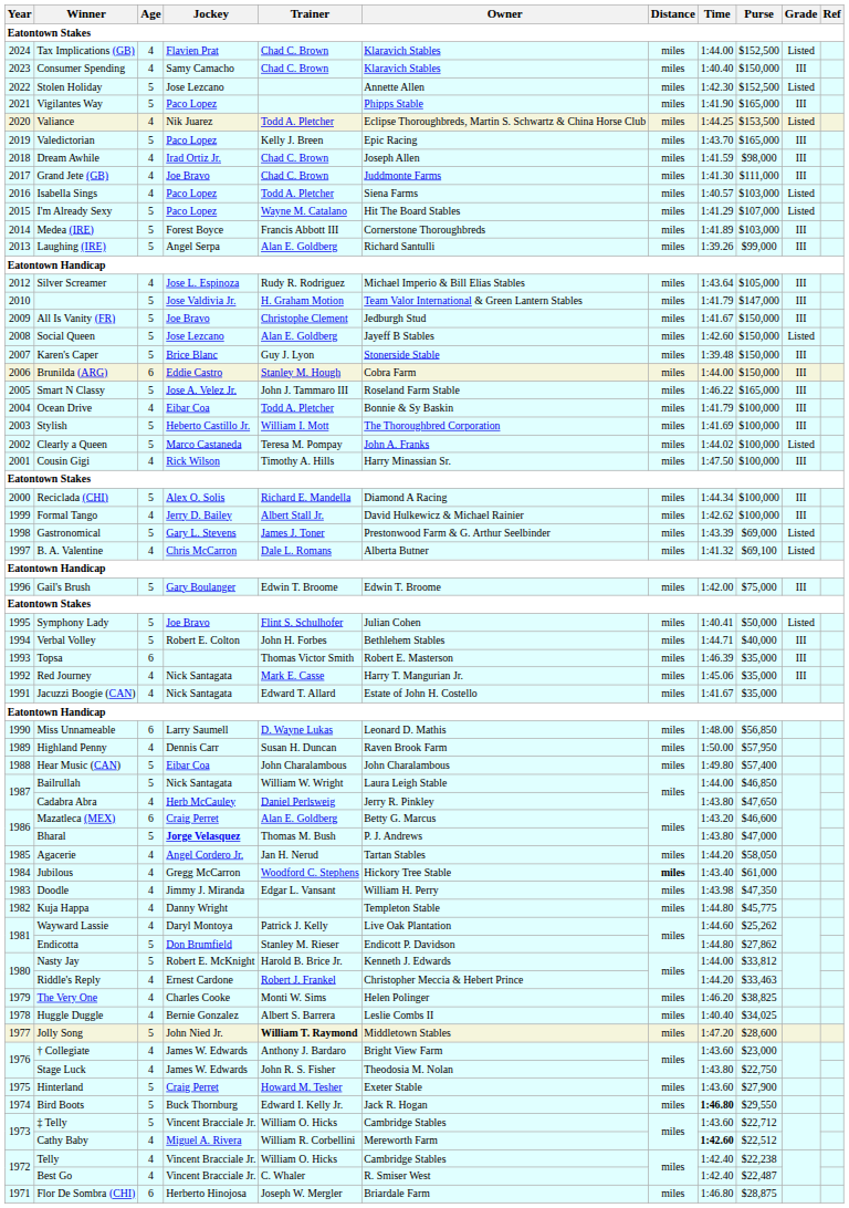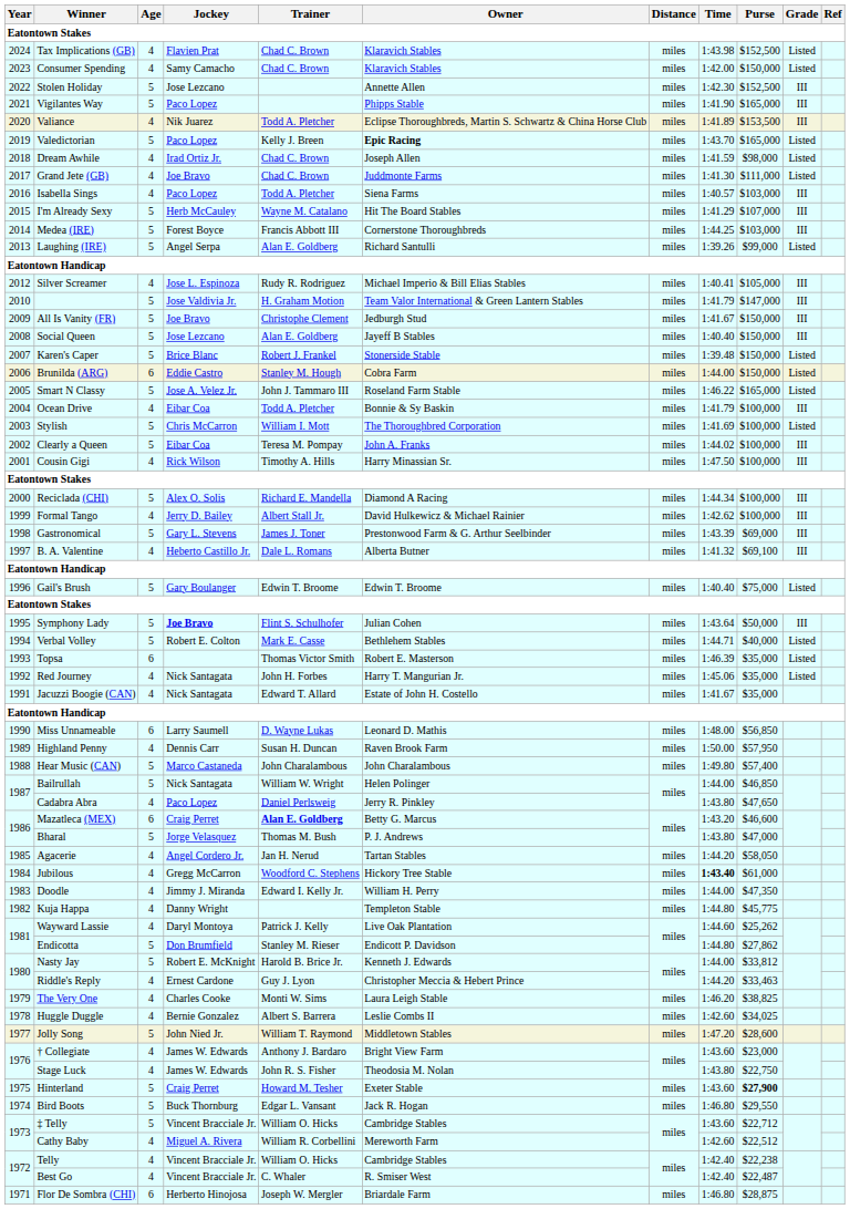 <table class="wikitable sortable">
 <tr>
 <th>Year</th>
 <th>Winner</th>
 <th>Age</th>
 <th>Jockey</th>
 <th>Trainer</th>
 <th>Owner</th>
 <th>Distance</th>
 <th>Time</th>
 <th>Purse</th>
 <th>Grade</th>
 <th>Ref</th>
 </tr>
 <tr style="font-size:90%; background-color:white">
 <td align="left" colspan=11><strong>Eatontown Stakes</strong></td>
 </tr>
 <tr style="font-size:90%; background-color:lightcyan">
 <td align=center>2024</td>
 <td>Tax Implications <a href='#'>(GB)</a></td>
 <td align=center>4</td>
 <td><a href='#'>Flavien Prat</a></td>
 <td><a href='#'>Chad C. Brown</a></td>
 <td><a href='#'>Klaravich Stables</a></td>
 <td align=center> miles</td>
-<td align=center>1:44.00</td>
+<td align=center>1:43.98</td>
 <td align=center>$152,500</td>
 <td align=center>Listed</td>
 <td></td>
 </tr>
 <tr style="font-size:90%; background-color:lightcyan">
 <td align=center>2023</td>
 <td>Consumer Spending</td>
 <td align=center>4</td>
 <td>Samy Camacho</td>
 <td><a href='#'>Chad C. Brown</a></td>
 <td><a href='#'>Klaravich Stables</a></td>
 <td align=center> miles</td>
-<td align=center>1:40.40</td>
+<td align=center>1:42.00</td>
 <td align=center>$150,000</td>
-<td align=center>III</td>
+<td align=center>Listed</td>
 <td></td>
 </tr>
 <tr style="font-size:90%; background-color:lightcyan">
 <td align=center>2022</td>
 <td>Stolen Holiday</td>
 <td align=center>5</td>
 <td>Jose Lezcano</td>
 <td></td>
 <td>Annette Allen</td>
 <td align=center> miles</td>
 <td align=center>1:42.30</td>
 <td align=center>$152,500</td>
-<td align=center>Listed</td>
+<td align=center>III</td>
 <td></td>
 </tr>
 <tr style="font-size:90%; background-color:lightcyan">
 <td align=center>2021</td>
 <td>Vigilantes Way</td>
 <td align=center>5</td>
 <td><a href='#'>Paco Lopez</a></td>
 <td></td>
 <td><a href='#'>Phipps Stable</a></td>
 <td align=center> miles</td>
 <td align=center>1:41.90</td>
 <td align=center>$165,000</td>
 <td align=center>III</td>
 <td></td>
 </tr>
 <tr style="font-size:90%; background-color:beige">
 <td align=center>2020</td>
 <td>Valiance</td>
 <td align=center>4</td>
 <td>Nik Juarez</td>
 <td><a href='#'>Todd A. Pletcher</a></td>
 <td>Eclipse Thoroughbreds, Martin S. Schwartz & China Horse Club</td>
 <td align=center> miles</td>
-<td align=center>1:44.25</td>
+<td align=center>1:41.89</td>
 <td align=center>$153,500</td>
-<td align=center>Listed</td>
+<td align=center>III</td>
 <td></td>
 </tr>
 <tr style="font-size:90%; background-color:lightcyan">
 <td align=center>2019</td>
 <td>Valedictorian</td>
 <td align=center>5</td>
 <td><a href='#'>Paco Lopez</a></td>
 <td>Kelly J. Breen</td>
-<td>Epic Racing</td>
+<td><strong>Epic Racing</strong></td>
 <td align=center> miles</td>
 <td align=center>1:43.70</td>
 <td align=center>$165,000</td>
-<td align=center>III</td>
+<td align=center>Listed</td>
 <td></td>
 </tr>
 <tr style="font-size:90%; background-color:lightcyan">
 <td align=center>2018</td>
 <td>Dream Awhile</td>
 <td align=center>4</td>
 <td><a href='#'>Irad Ortiz Jr.</a></td>
 <td><a href='#'>Chad C. Brown</a></td>
 <td>Joseph Allen</td>
 <td align=center> miles</td>
 <td align=center>1:41.59</td>
 <td align=center>$98,000</td>
-<td align=center>III</td>
+<td align=center>Listed</td>
 <td></td>
 </tr>
 <tr style="font-size:90%; background-color:lightcyan">
 <td align=center>2017</td>
 <td>Grand Jete <a href='#'>(GB)</a></td>
 <td align=center>4</td>
 <td><a href='#'>Joe Bravo</a></td>
 <td><a href='#'>Chad C. Brown</a></td>
 <td><a href='#'>Juddmonte Farms</a></td>
 <td align=center> miles</td>
 <td align=center>1:41.30</td>
 <td align=center>$111,000</td>
-<td align=center>III</td>
+<td align=center>Listed</td>
 <td></td>
 </tr>
 <tr style="font-size:90%; background-color:lightcyan">
 <td align=center>2016</td>
 <td>Isabella Sings</td>
 <td align=center>4</td>
 <td><a href='#'>Paco Lopez</a></td>
 <td><a href='#'>Todd A. Pletcher</a></td>
 <td>Siena Farms</td>
 <td align=center> miles</td>
 <td align=center>1:40.57</td>
 <td align=center>$103,000</td>
-<td align=center>Listed</td>
+<td align=center>III</td>
 <td></td>
 </tr>
 <tr style="font-size:90%; background-color:lightcyan">
 <td align=center>2015</td>
 <td>I'm Already Sexy</td>
 <td align=center>5</td>
-<td><a href='#'>Paco Lopez</a></td>
+<td><a href='#'>Herb McCauley</a></td>
 <td><a href='#'>Wayne M. Catalano</a></td>
 <td>Hit The Board Stables</td>
 <td align=center> miles</td>
 <td align=center>1:41.29</td>
 <td align=center>$107,000</td>
-<td align=center>Listed</td>
+<td align=center>III</td>
 <td></td>
 </tr>
 <tr style="font-size:90%; background-color:lightcyan">
 <td align=center>2014</td>
 <td>Medea <a href='#'>(IRE)</a></td>
 <td align=center>5</td>
 <td>Forest Boyce</td>
 <td>Francis Abbott III</td>
 <td>Cornerstone Thoroughbreds</td>
 <td align=center> miles</td>
-<td align=center>1:41.89</td>
+<td align=center>1:44.25</td>
 <td align=center>$103,000</td>
 <td align=center>III</td>
 <td></td>
 </tr>
 <tr style="font-size:90%; background-color:lightcyan">
 <td align=center>2013</td>
 <td>Laughing <a href='#'>(IRE)</a></td>
 <td align=center>5</td>
 <td>Angel Serpa</td>
 <td><a href='#'>Alan E. Goldberg</a></td>
 <td>Richard Santulli</td>
 <td align=center> miles</td>
 <td align=center>1:39.26</td>
 <td align=center>$99,000</td>
-<td align=center>III</td>
+<td align=center>Listed</td>
 <td></td>
 </tr>
 <tr style="font-size:90%; background-color:white">
 <td align="left" colspan=11><strong>Eatontown Handicap</strong></td>
 </tr>
 <tr style="font-size:90%; background-color:lightcyan">
 <td align=center>2012</td>
 <td>Silver Screamer</td>
 <td align=center>4</td>
 <td><a href='#'>Jose L. Espinoza</a></td>
 <td>Rudy R. Rodriguez</td>
 <td>Michael Imperio & Bill Elias Stables</td>
 <td align=center> miles</td>
-<td align=center>1:43.64</td>
+<td align=center>1:40.41</td>
 <td align=center>$105,000</td>
 <td align=center>III</td>
 <td></td>
 </tr>
 <tr style="font-size:90%; background-color:lightcyan">
 <td align=center>2010</td>
 <td></td>
 <td align=center>5</td>
 <td><a href='#'>Jose Valdivia Jr.</a></td>
 <td><a href='#'>H. Graham Motion</a></td>
 <td><a href='#'>Team Valor International</a> & Green Lantern Stables</td>
 <td align=center> miles</td>
 <td align=center>1:41.79</td>
 <td align=center>$147,000</td>
 <td align=center>III</td>
 <td></td>
 </tr>
 <tr style="font-size:90%; background-color:lightcyan">
 <td align=center>2009</td>
 <td>All Is Vanity <a href='#'>(FR)</a></td>
 <td align=center>5</td>
 <td><a href='#'>Joe Bravo</a></td>
 <td><a href='#'>Christophe Clement</a></td>
 <td>Jedburgh Stud</td>
 <td align=center> miles</td>
 <td align=center>1:41.67</td>
 <td align=center>$150,000</td>
 <td align=center>III</td>
 <td></td>
 </tr>
 <tr style="font-size:90%; background-color:lightcyan">
 <td align=center>2008</td>
 <td>Social Queen</td>
 <td align=center>5</td>
 <td><a href='#'>Jose Lezcano</a></td>
 <td><a href='#'>Alan E. Goldberg</a></td>
 <td>Jayeff B Stables</td>
 <td align=center> miles</td>
-<td align=center>1:42.60</td>
+<td align=center>1:40.40</td>
 <td align=center>$150,000</td>
-<td align=center>Listed</td>
+<td align=center>III</td>
 <td></td>
 </tr>
 <tr style="font-size:90%; background-color:lightcyan">
 <td align=center>2007</td>
 <td>Karen's Caper</td>
 <td align=center>5</td>
 <td><a href='#'>Brice Blanc</a></td>
-<td>Guy J. Lyon</td>
+<td><a href='#'>Robert J. Frankel</a></td>
 <td><a href='#'>Stonerside Stable</a></td>
 <td align=center> miles</td>
 <td align=center>1:39.48</td>
 <td align=center>$150,000</td>
-<td align=center>III</td>
+<td align=center>Listed</td>
 <td></td>
 </tr>
 <tr style="font-size:90%; background-color:beige">
 <td align=center>2006</td>
 <td>Brunilda <a href='#'>(ARG)</a></td>
 <td align=center>6</td>
 <td><a href='#'>Eddie Castro</a></td>
 <td><a href='#'>Stanley M. Hough</a></td>
 <td>Cobra Farm</td>
 <td align=center> miles</td>
 <td align=center>1:44.00</td>
 <td align=center>$150,000</td>
-<td align=center>III</td>
+<td align=center>Listed</td>
 <td></td>
 </tr>
 <tr style="font-size:90%; background-color:lightcyan">
 <td align=center>2005</td>
 <td>Smart N Classy</td>
 <td align=center>5</td>
 <td><a href='#'>Jose A. Velez Jr.</a></td>
 <td>John J. Tammaro III</td>
 <td>Roseland Farm Stable</td>
 <td align=center> miles</td>
 <td align=center>1:46.22</td>
 <td align=center>$165,000</td>
-<td align=center>III</td>
+<td align=center>Listed</td>
 <td></td>
 </tr>
 <tr style="font-size:90%; background-color:lightcyan">
 <td align=center>2004</td>
 <td>Ocean Drive</td>
 <td align=center>4</td>
 <td><a href='#'>Eibar Coa</a></td>
 <td><a href='#'>Todd A. Pletcher</a></td>
 <td>Bonnie & Sy Baskin</td>
 <td align=center> miles</td>
 <td align=center>1:41.79</td>
 <td align=center>$100,000</td>
 <td align=center>III</td>
 <td></td>
 </tr>
 <tr style="font-size:90%; background-color:lightcyan">
 <td align=center>2003</td>
 <td>Stylish</td>
 <td align=center>5</td>
-<td><a href='#'>Heberto Castillo Jr.</a></td>
+<td><a href='#'>Chris McCarron</a></td>
 <td><a href='#'>William I. Mott</a></td>
 <td><a href='#'>The Thoroughbred Corporation</a></td>
 <td align=center> miles</td>
 <td align=center>1:41.69</td>
 <td align=center>$100,000</td>
-<td align=center>III</td>
+<td align=center>Listed</td>
 <td></td>
 </tr>
 <tr style="font-size:90%; background-color:lightcyan">
 <td align=center>2002</td>
 <td>Clearly a Queen</td>
 <td align=center>5</td>
-<td><a href='#'>Marco Castaneda</a></td>
+<td><a href='#'>Eibar Coa</a></td>
 <td>Teresa M. Pompay</td>
 <td><a href='#'>John A. Franks</a></td>
 <td align=center> miles</td>
 <td align=center>1:44.02</td>
 <td align=center>$100,000</td>
-<td align=center>Listed</td>
+<td align=center>III</td>
 <td></td>
 </tr>
 <tr style="font-size:90%; background-color:lightcyan">
 <td align=center>2001</td>
 <td>Cousin Gigi</td>
 <td align=center>4</td>
 <td><a href='#'>Rick Wilson</a></td>
 <td>Timothy A. Hills</td>
 <td>Harry Minassian Sr.</td>
 <td align=center> miles</td>
 <td align=center>1:47.50</td>
 <td align=center>$100,000</td>
 <td align=center>III</td>
 <td></td>
 </tr>
 <tr style="font-size:90%; background-color:white">
 <td align="left" colspan=11><strong>Eatontown Stakes</strong></td>
 </tr>
 <tr style="font-size:90%; background-color:lightcyan">
 <td align=center>2000</td>
 <td>Reciclada <a href='#'>(CHI)</a></td>
 <td align=center>5</td>
 <td><a href='#'>Alex O. Solis</a></td>
 <td><a href='#'>Richard E. Mandella</a></td>
 <td>Diamond A Racing</td>
 <td align=center> miles</td>
 <td align=center>1:44.34</td>
 <td align=center>$100,000</td>
 <td align=center>III</td>
 <td></td>
 </tr>
 <tr style="font-size:90%; background-color:lightcyan">
 <td align=center>1999</td>
 <td>Formal Tango</td>
 <td align=center>4</td>
 <td><a href='#'>Jerry D. Bailey</a></td>
 <td><a href='#'>Albert Stall Jr.</a></td>
 <td>David Hulkewicz & Michael Rainier</td>
 <td align=center> miles</td>
 <td align=center>1:42.62</td>
 <td align=center>$100,000</td>
 <td align=center>III</td>
 <td></td>
 </tr>
 <tr style="font-size:90%; background-color:lightcyan">
 <td align=center>1998</td>
 <td>Gastronomical</td>
 <td align=center>5</td>
 <td><a href='#'>Gary L. Stevens</a></td>
 <td><a href='#'>James J. Toner</a></td>
 <td>Prestonwood Farm & G. Arthur Seelbinder</td>
 <td align=center> miles</td>
 <td align=center>1:43.39</td>
 <td align=center>$69,000</td>
-<td align=center>Listed</td>
+<td align=center>III</td>
 <td></td>
 </tr>
 <tr style="font-size:90%; background-color:lightcyan">
 <td align=center>1997</td>
 <td>B. A. Valentine</td>
 <td align=center>4</td>
-<td><a href='#'>Chris McCarron</a></td>
+<td><a href='#'>Heberto Castillo Jr.</a></td>
 <td><a href='#'>Dale L. Romans</a></td>
 <td>Alberta Butner</td>
 <td align=center> miles</td>
 <td align=center>1:41.32</td>
 <td align=center>$69,100</td>
-<td align=center>Listed</td>
+<td align=center>III</td>
 <td></td>
 </tr>
 <tr style="font-size:90%; background-color:white">
 <td align="left" colspan=11><strong>Eatontown Handicap </strong></td>
 </tr>
 <tr style="font-size:90%; background-color:lightcyan">
 <td align=center>1996</td>
 <td>Gail's Brush</td>
 <td align=center>5</td>
 <td><a href='#'>Gary Boulanger</a></td>
 <td>Edwin T. Broome</td>
 <td>Edwin T. Broome</td>
 <td align=center> miles</td>
-<td align=center>1:42.00</td>
+<td align=center>1:40.40</td>
 <td align=center>$75,000</td>
-<td align=center>III</td>
+<td align=center>Listed</td>
 <td></td>
 </tr>
 <tr style="font-size:90%; background-color:white">
 <td align="left" colspan=11><strong>Eatontown Stakes</strong></td>
 </tr>
 <tr style="font-size:90%; background-color:lightcyan">
 <td align=center>1995</td>
 <td>Symphony Lady</td>
 <td align=center>5</td>
-<td><a href='#'>Joe Bravo</a></td>
+<td><strong><a href='#'>Joe Bravo</a></strong></td>
 <td><a href='#'>Flint S. Schulhofer</a></td>
 <td>Julian Cohen</td>
 <td align=center> miles</td>
-<td align=center>1:40.41</td>
+<td align=center>1:43.64</td>
 <td align=center>$50,000</td>
-<td align=center>Listed</td>
+<td align=center>III</td>
 <td></td>
 </tr>
 <tr style="font-size:90%; background-color:lightcyan">
 <td align=center>1994</td>
 <td>Verbal Volley</td>
 <td align=center>5</td>
 <td>Robert E. Colton</td>
-<td>John H. Forbes</td>
+<td><a href='#'>Mark E. Casse</a></td>
 <td>Bethlehem Stables</td>
 <td align=center> miles</td>
 <td align=center>1:44.71</td>
 <td align=center>$40,000</td>
-<td align=center>III</td>
+<td align=center>Listed</td>
 <td></td>
 </tr>
 <tr style="font-size:90%; background-color:lightcyan">
 <td align=center>1993</td>
 <td>Topsa</td>
 <td align=center>6</td>
 <td></td>
 <td>Thomas Victor Smith</td>
 <td>Robert E. Masterson</td>
 <td align=center> miles</td>
 <td align=center>1:46.39</td>
 <td align=center>$35,000</td>
-<td align=center>III</td>
+<td align=center>Listed</td>
 <td></td>
 </tr>
 <tr style="font-size:90%; background-color:lightcyan">
 <td align=center>1992</td>
 <td>Red Journey</td>
 <td align=center>4</td>
 <td>Nick Santagata</td>
-<td><a href='#'>Mark E. Casse</a></td>
+<td>John H. Forbes</td>
 <td>Harry T. Mangurian Jr.</td>
 <td align=center> miles</td>
 <td align=center>1:45.06</td>
 <td align=center>$35,000</td>
-<td align=center>III</td>
+<td align=center>Listed</td>
 <td></td>
 </tr>
 <tr style="font-size:90%; background-color:lightcyan">
 <td align=center>1991</td>
 <td>Jacuzzi Boogie (<a href='#'>CAN</a>)</td>
 <td align=center>4</td>
 <td>Nick Santagata</td>
 <td>Edward T. Allard</td>
 <td>Estate of John H. Costello</td>
 <td align=center> miles</td>
 <td align=center>1:41.67</td>
 <td align=center>$35,000</td>
 <td align=center></td>
 <td></td>
 </tr>
 <tr style="font-size:90%; background-color:white">
 <td align="left" colspan=11><strong>Eatontown Handicap</strong></td>
 </tr>
 <tr style="font-size:90%; background-color:lightcyan">
 <td align=center>1990</td>
 <td>Miss Unnameable</td>
 <td align=center>6</td>
 <td>Larry Saumell</td>
 <td><a href='#'>D. Wayne Lukas</a></td>
 <td>Leonard D. Mathis</td>
 <td align=center> miles</td>
 <td align=center>1:48.00</td>
 <td align=center>$56,850</td>
 <td align=center></td>
 <td></td>
 </tr>
 <tr style="font-size:90%; background-color:lightcyan">
 <td align=center>1989</td>
 <td>Highland Penny</td>
 <td align=center>4</td>
 <td>Dennis Carr</td>
 <td>Susan H. Duncan</td>
 <td>Raven Brook Farm</td>
 <td align=center> miles</td>
 <td align=center>1:50.00</td>
 <td align=center>$57,950</td>
 <td align=center></td>
 <td></td>
 </tr>
 <tr style="font-size:90%; background-color:lightcyan">
 <td align=center>1988</td>
 <td>Hear Music (<a href='#'>CAN</a>)</td>
 <td align=center>5</td>
-<td><a href='#'>Eibar Coa</a></td>
+<td><a href='#'>Marco Castaneda</a></td>
 <td>John Charalambous</td>
 <td>John Charalambous</td>
 <td align=center> miles</td>
 <td align=center>1:49.80</td>
 <td align=center>$57,400</td>
 <td align=center></td>
 <td></td>
 </tr>
 <tr style="font-size:90%; background-color:lightcyan">
 <td align=center rowspan=2>1987</td>
 <td>Bailrullah</td>
 <td align=center>5</td>
 <td>Nick Santagata</td>
 <td>William W. Wright</td>
-<td>Laura Leigh Stable</td>
+<td>Helen Polinger</td>
 <td align=center rowspan=2> miles</td>
 <td align=center>1:44.00</td>
 <td align=center>$46,850</td>
 <td align=center rowspan=2></td>
 <td></td>
 </tr>
 <tr style="font-size:90%; background-color:lightcyan">
 <td>Cadabra Abra</td>
 <td align=center>4</td>
-<td><a href='#'>Herb McCauley</a></td>
+<td><a href='#'>Paco Lopez</a></td>
 <td><a href='#'>Daniel Perlsweig</a></td>
 <td>Jerry R. Pinkley</td>
 <td align=center>1:43.80</td>
 <td align=center>$47,650</td>
 <td></td>
 </tr>
 <tr style="font-size:90%; background-color:lightcyan">
 <td align=center rowspan=2>1986</td>
 <td>Mazatleca <a href='#'>(MEX)</a></td>
 <td align=center>6</td>
 <td><a href='#'>Craig Perret</a></td>
-<td><a href='#'>Alan E. Goldberg</a></td>
+<td><strong><a href='#'>Alan E. Goldberg</a></strong></td>
 <td>Betty G. Marcus</td>
 <td align=center rowspan=2> miles</td>
 <td align=center>1:43.20</td>
 <td align=center>$46,600</td>
 <td align=center rowspan=2></td>
 <td></td>
 </tr>
 <tr style="font-size:90%; background-color:lightcyan">
 <td>Bharal</td>
 <td align=center>5</td>
-<td><strong><a href='#'>Jorge Velasquez</a></strong></td>
+<td><a href='#'>Jorge Velasquez</a></td>
 <td>Thomas M. Bush</td>
 <td>P. J. Andrews</td>
 <td align=center>1:43.80</td>
 <td align=center>$47,000</td>
 <td></td>
 </tr>
 <tr style="font-size:90%; background-color:lightcyan">
 <td align=center>1985</td>
 <td>Agacerie</td>
 <td align=center>4</td>
 <td><a href='#'>Angel Cordero Jr.</a></td>
 <td>Jan H. Nerud</td>
 <td>Tartan Stables</td>
 <td align=center> miles</td>
 <td align=center>1:44.20</td>
 <td align=center>$58,050</td>
 <td align=center></td>
 <td></td>
 </tr>
 <tr style="font-size:90%; background-color:lightcyan">
 <td align=center>1984</td>
 <td>Jubilous</td>
 <td align=center>4</td>
 <td>Gregg McCarron</td>
 <td><a href='#'>Woodford C. Stephens</a></td>
 <td>Hickory Tree Stable</td>
-<td align=center><strong> miles</strong></td>
-<td align=center>1:43.40</td>
+<td align=center> miles</td>
+<td align=center><strong>1:43.40</strong></td>
 <td align=center>$61,000</td>
 <td align=center></td>
 <td></td>
 </tr>
 <tr style="font-size:90%; background-color:lightcyan">
 <td align=center>1983</td>
 <td>Doodle</td>
 <td align=center>4</td>
 <td>Jimmy J. Miranda</td>
-<td>Edgar L. Vansant</td>
+<td>Edward I. Kelly Jr.</td>
 <td>William H. Perry</td>
 <td align=center> miles</td>
-<td align=center>1:43.98</td>
+<td align=center>1:44.00</td>
 <td align=center>$47,350</td>
 <td align=center></td>
 <td></td>
 </tr>
 <tr style="font-size:90%; background-color:lightcyan">
 <td align=center>1982</td>
 <td>Kuja Happa</td>
 <td align=center>4</td>
 <td>Danny Wright</td>
 <td></td>
 <td>Templeton Stable</td>
 <td align=center> miles</td>
 <td align=center>1:44.80</td>
 <td align=center>$45,775</td>
 <td align=center></td>
 <td></td>
 </tr>
 <tr style="font-size:90%; background-color:lightcyan">
 <td align=center rowspan=2>1981</td>
 <td>Wayward Lassie</td>
 <td align=center>4</td>
 <td>Daryl Montoya</td>
 <td>Patrick J. Kelly</td>
 <td>Live Oak Plantation</td>
 <td align=center rowspan=2> miles</td>
 <td align=center>1:44.60</td>
 <td align=center>$25,262</td>
 <td align=center rowspan=2></td>
 <td></td>
 </tr>
 <tr style="font-size:90%; background-color:lightcyan">
 <td>Endicotta</td>
 <td align=center>5</td>
 <td><a href='#'>Don Brumfield</a></td>
 <td>Stanley M. Rieser</td>
 <td>Endicott P. Davidson</td>
 <td align=center>1:44.80</td>
 <td align=center>$27,862</td>
 <td></td>
 </tr>
 <tr style="font-size:90%; background-color:lightcyan">
 <td align=center rowspan=2>1980</td>
 <td>Nasty Jay</td>
 <td align=center>5</td>
 <td>Robert E. McKnight</td>
 <td>Harold B. Brice Jr.</td>
 <td>Kenneth J. Edwards</td>
 <td align=center rowspan=2> miles</td>
 <td align=center>1:44.00</td>
 <td align=center>$33,812</td>
 <td align=center rowspan=2></td>
 <td></td>
 </tr>
 <tr style="font-size:90%; background-color:lightcyan">
 <td>Riddle's Reply</td>
 <td align=center>4</td>
 <td>Ernest Cardone</td>
-<td><a href='#'>Robert J. Frankel</a></td>
+<td>Guy J. Lyon</td>
 <td>Christopher Meccia & Hebert Prince</td>
 <td align=center>1:44.20</td>
 <td align=center>$33,463</td>
 <td></td>
 </tr>
 <tr style="font-size:90%; background-color:lightcyan">
 <td align=center>1979</td>
 <td><a href='#'>The Very One</a></td>
 <td align=center>4</td>
 <td>Charles Cooke</td>
 <td>Monti W. Sims</td>
-<td>Helen Polinger</td>
+<td>Laura Leigh Stable</td>
 <td align=center> miles</td>
 <td align=center>1:46.20</td>
 <td align=center>$38,825</td>
 <td align=center></td>
 <td></td>
 </tr>
 <tr style="font-size:90%; background-color:lightcyan">
 <td align=center>1978</td>
 <td>Huggle Duggle</td>
 <td align=center>4</td>
 <td>Bernie Gonzalez</td>
 <td>Albert S. Barrera</td>
 <td>Leslie Combs II</td>
 <td align=center> miles</td>
-<td align=center>1:40.40</td>
+<td align=center>1:42.60</td>
 <td align=center>$34,025</td>
 <td align=center></td>
 <td></td>
 </tr>
 <tr style="font-size:90%; background-color:beige">
 <td align=center>1977</td>
 <td>Jolly Song</td>
 <td align=center>5</td>
 <td>John Nied Jr.</td>
-<td><strong>William T. Raymond</strong></td>
+<td>William T. Raymond</td>
 <td>Middletown Stables</td>
 <td align=center> miles</td>
 <td align=center>1:47.20</td>
 <td align=center>$28,600</td>
 <td align=center></td>
 <td></td>
 </tr>
 <tr style="font-size:90%; background-color:lightcyan">
 <td align=center rowspan=2>1976</td>
 <td>† Collegiate</td>
 <td align=center>4</td>
 <td>James W. Edwards</td>
 <td>Anthony J. Bardaro</td>
 <td>Bright View Farm</td>
 <td align=center rowspan=2> miles</td>
 <td align=center>1:43.60</td>
 <td align=center>$23,000</td>
 <td align=center rowspan=2></td>
 <td></td>
 </tr>
 <tr style="font-size:90%; background-color:lightcyan">
 <td>Stage Luck</td>
 <td align=center>4</td>
 <td>James W. Edwards</td>
 <td>John R. S. Fisher</td>
 <td>Theodosia M. Nolan</td>
 <td align=center>1:43.80</td>
 <td align=center>$22,750</td>
 <td></td>
 </tr>
 <tr style="font-size:90%; background-color:lightcyan">
 <td align=center>1975</td>
 <td>Hinterland</td>
 <td align=center>5</td>
 <td><a href='#'>Craig Perret</a></td>
 <td><a href='#'>Howard M. Tesher</a></td>
 <td>Exeter Stable</td>
 <td align=center> miles</td>
 <td align=center>1:43.60</td>
-<td align=center>$27,900</td>
+<td align=center><strong>$27,900</strong></td>
 <td align=center></td>
 <td></td>
 </tr>
 <tr style="font-size:90%; background-color:lightcyan">
 <td align=center>1974</td>
 <td>Bird Boots</td>
 <td align=center>5</td>
 <td>Buck Thornburg</td>
-<td>Edward I. Kelly Jr.</td>
+<td>Edgar L. Vansant</td>
 <td>Jack R. Hogan</td>
 <td align=center> miles</td>
-<td align=center><strong>1:46.80</strong></td>
+<td align=center>1:46.80</td>
 <td align=center>$29,550</td>
 <td align=center></td>
 <td></td>
 </tr>
 <tr style="font-size:90%; background-color:lightcyan">
 <td align=center rowspan=2>1973</td>
 <td>‡ Telly</td>
 <td align=center>5</td>
 <td>Vincent Bracciale Jr.</td>
 <td>William O. Hicks</td>
 <td>Cambridge Stables</td>
 <td align=center rowspan=2> miles</td>
 <td align=center>1:43.60</td>
 <td align=center>$22,712</td>
 <td align=center rowspan=2></td>
 <td></td>
 </tr>
 <tr style="font-size:90%; background-color:lightcyan">
 <td>Cathy Baby</td>
 <td align=center>4</td>
 <td><a href='#'>Miguel A. Rivera</a></td>
 <td>William R. Corbellini</td>
 <td>Mereworth Farm</td>
-<td align=center><strong>1:42.60</strong></td>
+<td align=center>1:42.60</td>
 <td align=center>$22,512</td>
 <td></td>
 </tr>
 <tr style="font-size:90%; background-color:lightcyan">
 <td align=center rowspan=2>1972</td>
 <td>Telly</td>
 <td align=center>4</td>
 <td>Vincent Bracciale Jr.</td>
 <td>William O. Hicks</td>
 <td>Cambridge Stables</td>
 <td align=center rowspan=2> miles</td>
 <td align=center>1:42.40</td>
 <td align=center>$22,238</td>
 <td align=center rowspan=2></td>
 <td></td>
 </tr>
 <tr style="font-size:90%; background-color:lightcyan">
 <td>Best Go</td>
 <td align=center>4</td>
 <td>Vincent Bracciale Jr.</td>
 <td>C. Whaler</td>
 <td>R. Smiser West</td>
 <td align=center>1:42.40</td>
 <td align=center>$22,487</td>
 <td></td>
 </tr>
 <tr style="font-size:90%; background-color:lightcyan">
 <td align=center>1971</td>
 <td>Flor De Sombra <a href='#'>(CHI)</a></td>
 <td align=center>6</td>
 <td>Herberto Hinojosa</td>
 <td>Joseph W. Mergler</td>
 <td>Briardale Farm</td>
 <td align=center> miles</td>
 <td align=center>1:46.80</td>
 <td align=center>$28,875</td>
 <td align=center></td>
 <td></td>
 </tr>
 </table>
